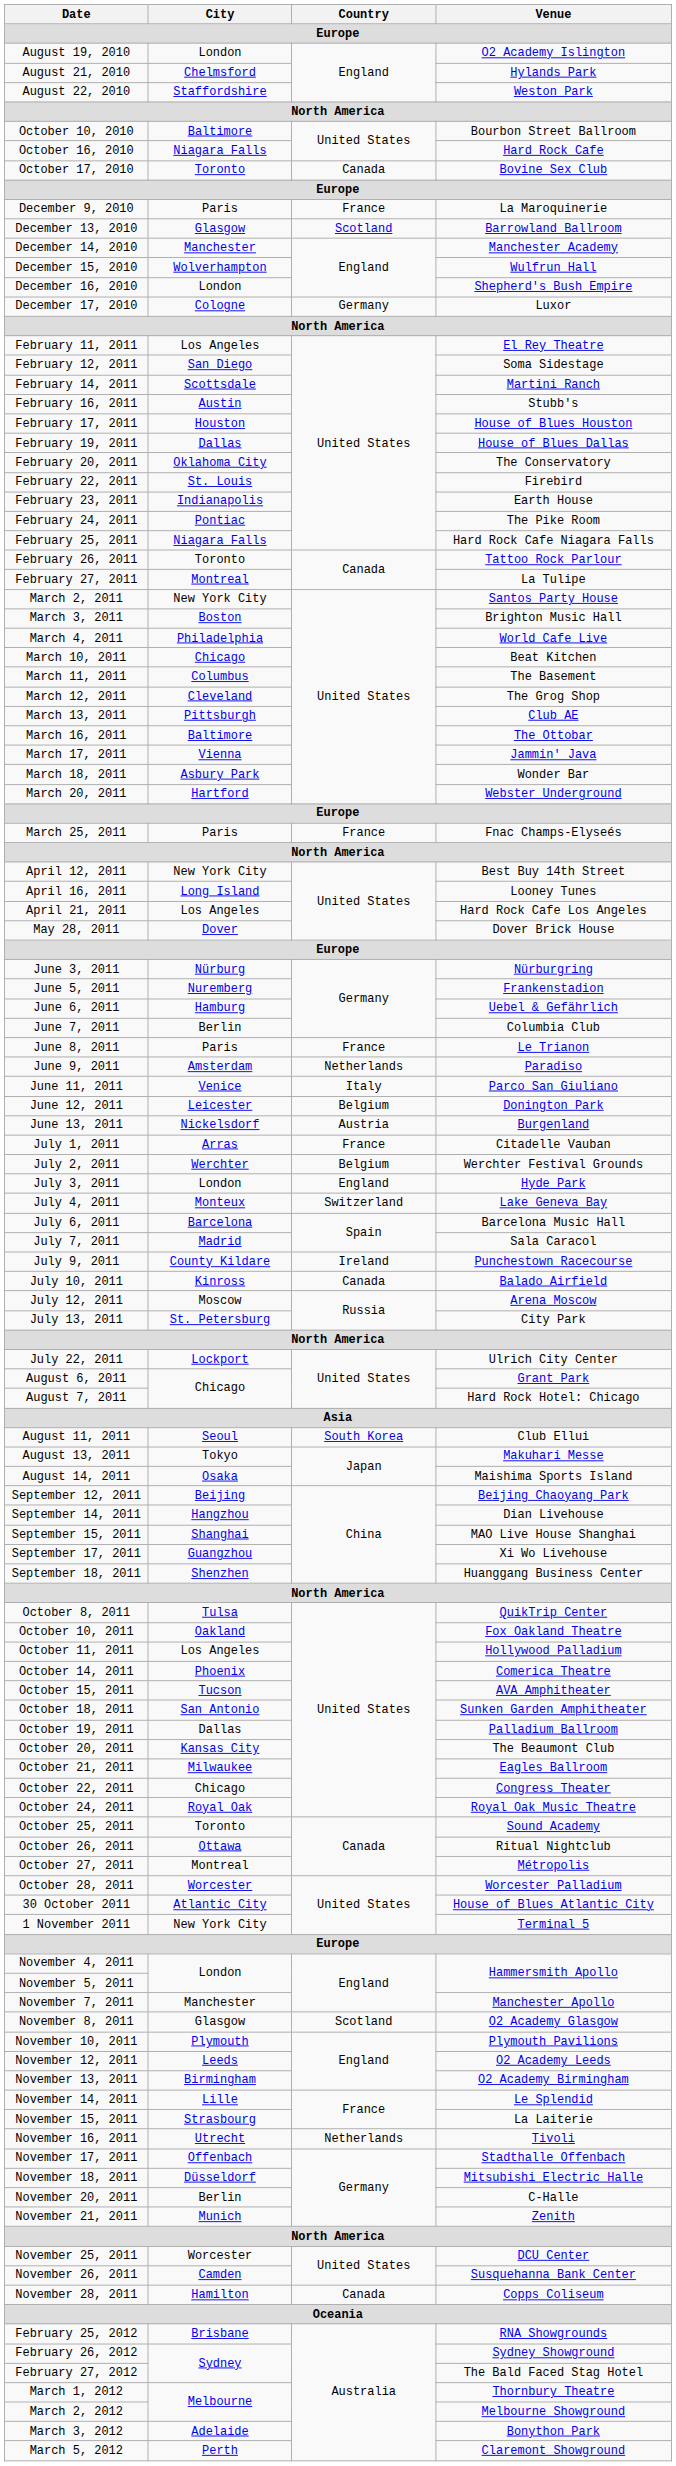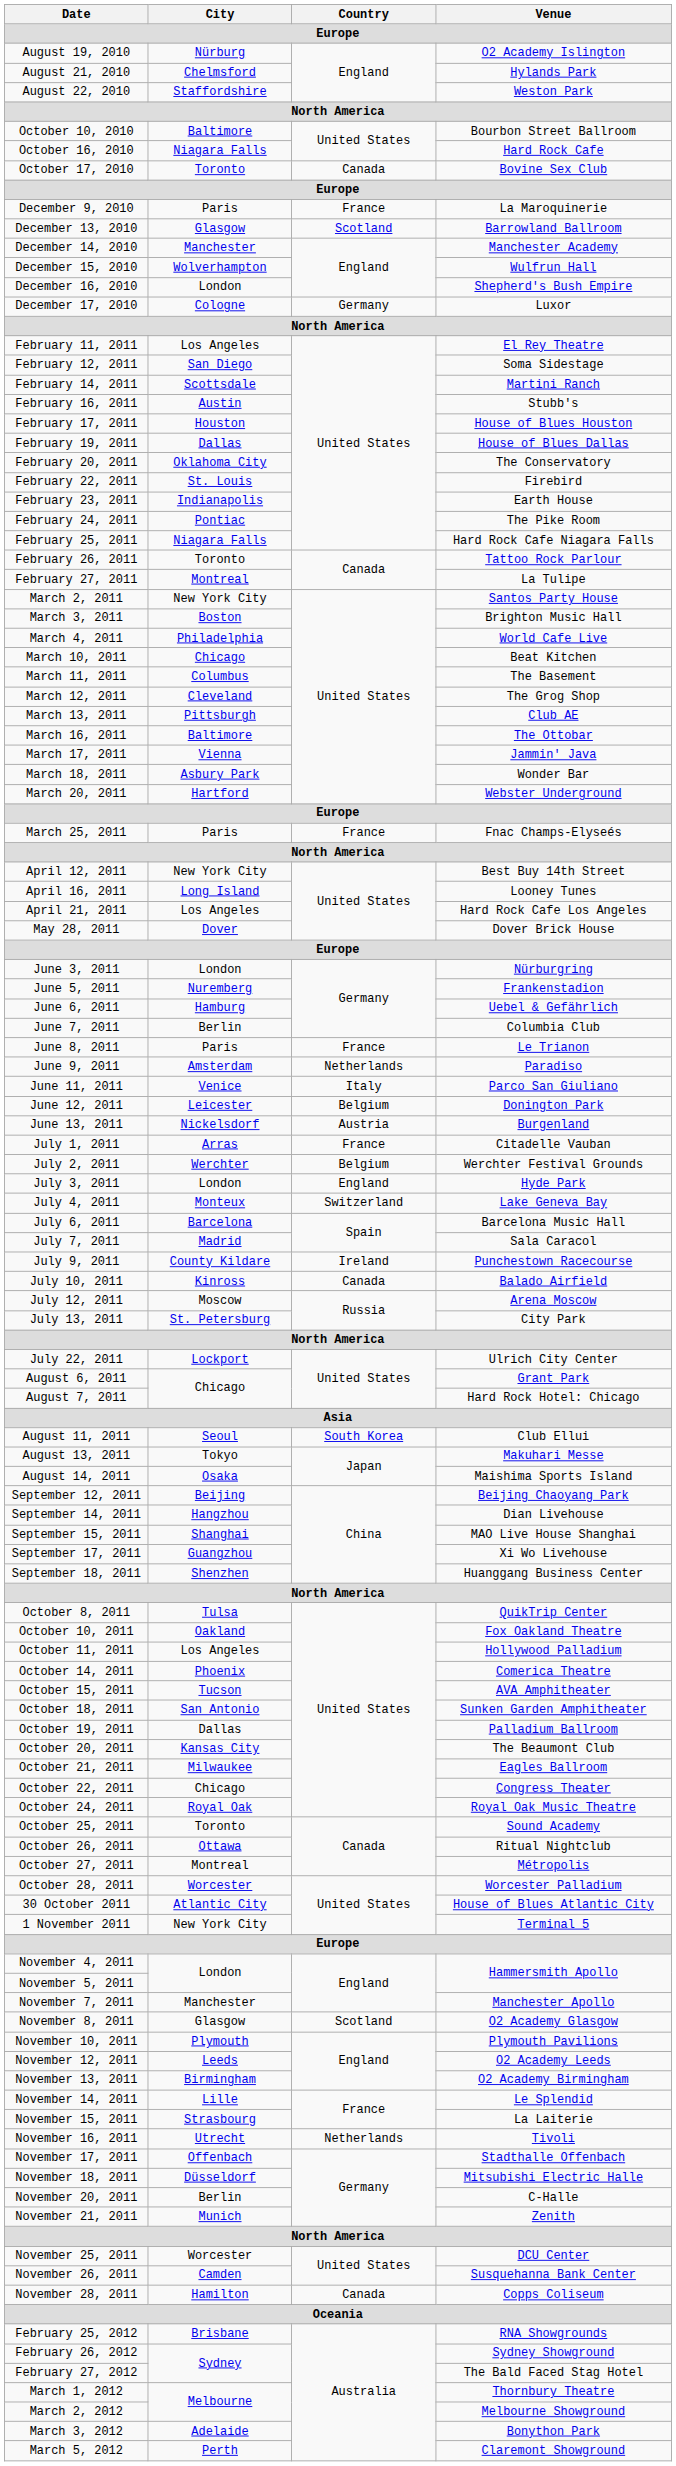 <table class="wikitable" style="text-align:center;">
 <tr>
 <th style="width:150px;">Date</th>
 <th style="width:150px;">City</th>
 <th style="width:150px;">Country</th>
 <th style="width:250px;">Venue</th>
 </tr>
 <tr style="background:#ddd;">
 <td colspan="4"><strong>Europe</strong></td>
 </tr>
 <tr>
 <td>August 19, 2010</td>
-<td>London</td>
+<td><a href='#'>Nürburg</a></td>
 <td rowspan="3">England</td>
 <td><a href='#'>O2 Academy Islington</a></td>
 </tr>
 <tr>
 <td>August 21, 2010</td>
 <td><a href='#'>Chelmsford</a></td>
 <td><a href='#'>Hylands Park</a></td>
 </tr>
 <tr>
 <td>August 22, 2010</td>
 <td><a href='#'>Staffordshire</a></td>
 <td><a href='#'>Weston Park</a></td>
 </tr>
 <tr style="background:#ddd;">
 <td colspan="4"><strong>North America</strong></td>
 </tr>
 <tr>
 <td>October 10, 2010</td>
 <td><a href='#'>Baltimore</a></td>
 <td rowspan="2">United States</td>
 <td>Bourbon Street Ballroom</td>
 </tr>
 <tr>
 <td>October 16, 2010</td>
 <td><a href='#'>Niagara Falls</a></td>
 <td><a href='#'>Hard Rock Cafe</a></td>
 </tr>
 <tr>
 <td>October 17, 2010</td>
 <td><a href='#'>Toronto</a></td>
 <td>Canada</td>
 <td><a href='#'>Bovine Sex Club</a></td>
 </tr>
 <tr style="background:#ddd;">
 <td colspan="4"><strong>Europe</strong></td>
 </tr>
 <tr>
 <td>December 9, 2010</td>
 <td>Paris</td>
 <td>France</td>
 <td>La Maroquinerie</td>
 </tr>
 <tr>
 <td>December 13, 2010</td>
 <td><a href='#'>Glasgow</a></td>
 <td><a href='#'>Scotland</a></td>
 <td><a href='#'>Barrowland Ballroom</a></td>
 </tr>
 <tr>
 <td>December 14, 2010</td>
 <td><a href='#'>Manchester</a></td>
 <td rowspan="3">England</td>
 <td><a href='#'>Manchester Academy</a></td>
 </tr>
 <tr>
 <td>December 15, 2010</td>
 <td><a href='#'>Wolverhampton</a></td>
 <td><a href='#'>Wulfrun Hall</a></td>
 </tr>
 <tr>
 <td>December 16, 2010</td>
 <td>London</td>
 <td><a href='#'>Shepherd's Bush Empire</a></td>
 </tr>
 <tr>
 <td>December 17, 2010</td>
 <td><a href='#'>Cologne</a></td>
 <td>Germany</td>
 <td>Luxor</td>
 </tr>
 <tr style="background:#ddd;">
 <td colspan="4"><strong>North America</strong></td>
 </tr>
 <tr>
 <td>February 11, 2011</td>
 <td>Los Angeles</td>
 <td rowspan="11">United States</td>
 <td><a href='#'>El Rey Theatre</a></td>
 </tr>
 <tr>
 <td>February 12, 2011</td>
 <td><a href='#'>San Diego</a></td>
 <td>Soma Sidestage</td>
 </tr>
 <tr>
 <td>February 14, 2011</td>
 <td><a href='#'>Scottsdale</a></td>
 <td><a href='#'>Martini Ranch</a></td>
 </tr>
 <tr>
 <td>February 16, 2011</td>
 <td><a href='#'>Austin</a></td>
 <td>Stubb's</td>
 </tr>
 <tr>
 <td>February 17, 2011</td>
 <td><a href='#'>Houston</a></td>
 <td><a href='#'>House of Blues Houston</a></td>
 </tr>
 <tr>
 <td>February 19, 2011</td>
 <td><a href='#'>Dallas</a></td>
 <td><a href='#'>House of Blues Dallas</a></td>
 </tr>
 <tr>
 <td>February 20, 2011</td>
 <td><a href='#'>Oklahoma City</a></td>
 <td>The Conservatory</td>
 </tr>
 <tr>
 <td>February 22, 2011</td>
 <td><a href='#'>St. Louis</a></td>
 <td>Firebird</td>
 </tr>
 <tr>
 <td>February 23, 2011</td>
 <td><a href='#'>Indianapolis</a></td>
 <td>Earth House</td>
 </tr>
 <tr>
 <td>February 24, 2011</td>
 <td><a href='#'>Pontiac</a></td>
 <td>The Pike Room</td>
 </tr>
 <tr>
 <td>February 25, 2011</td>
 <td><a href='#'>Niagara Falls</a></td>
 <td>Hard Rock Cafe Niagara Falls</td>
 </tr>
 <tr>
 <td>February 26, 2011</td>
 <td>Toronto</td>
 <td rowspan="2">Canada</td>
 <td><a href='#'>Tattoo Rock Parlour</a></td>
 </tr>
 <tr>
 <td>February 27, 2011</td>
 <td><a href='#'>Montreal</a></td>
 <td>La Tulipe</td>
 </tr>
 <tr>
 <td>March 2, 2011</td>
 <td>New York City</td>
 <td rowspan="11">United States</td>
 <td><a href='#'>Santos Party House</a></td>
 </tr>
 <tr>
 <td>March 3, 2011</td>
 <td><a href='#'>Boston</a></td>
 <td>Brighton Music Hall</td>
 </tr>
 <tr>
 <td>March 4, 2011</td>
 <td><a href='#'>Philadelphia</a></td>
 <td><a href='#'>World Cafe Live</a></td>
 </tr>
 <tr>
 <td>March 10, 2011</td>
 <td><a href='#'>Chicago</a></td>
 <td>Beat Kitchen</td>
 </tr>
 <tr>
 <td>March 11, 2011</td>
 <td><a href='#'>Columbus</a></td>
 <td>The Basement</td>
 </tr>
 <tr>
 <td>March 12, 2011</td>
 <td><a href='#'>Cleveland</a></td>
 <td>The Grog Shop</td>
 </tr>
 <tr>
 <td>March 13, 2011</td>
 <td><a href='#'>Pittsburgh</a></td>
 <td><a href='#'>Club AE</a></td>
 </tr>
 <tr>
 <td>March 16, 2011</td>
 <td><a href='#'>Baltimore</a></td>
 <td><a href='#'>The Ottobar</a></td>
 </tr>
 <tr>
 <td>March 17, 2011</td>
 <td><a href='#'>Vienna</a></td>
 <td><a href='#'>Jammin' Java</a></td>
 </tr>
 <tr>
 <td>March 18, 2011</td>
 <td><a href='#'>Asbury Park</a></td>
 <td>Wonder Bar</td>
 </tr>
 <tr>
 <td>March 20, 2011</td>
 <td><a href='#'>Hartford</a></td>
 <td><a href='#'>Webster Underground</a></td>
 </tr>
 <tr style="background:#ddd;">
 <td colspan="4"><strong>Europe</strong></td>
 </tr>
 <tr>
 <td>March 25, 2011</td>
 <td>Paris</td>
 <td>France</td>
 <td>Fnac Champs-Elyseés</td>
 </tr>
 <tr style="background:#ddd;">
 <td colspan="4"><strong>North America</strong></td>
 </tr>
 <tr>
 <td>April 12, 2011</td>
 <td>New York City</td>
 <td rowspan="4">United States</td>
 <td>Best Buy 14th Street</td>
 </tr>
 <tr>
 <td>April 16, 2011</td>
 <td><a href='#'>Long Island</a></td>
 <td>Looney Tunes</td>
 </tr>
 <tr>
 <td>April 21, 2011</td>
 <td>Los Angeles</td>
 <td>Hard Rock Cafe Los Angeles</td>
 </tr>
 <tr>
 <td>May 28, 2011</td>
 <td><a href='#'>Dover</a></td>
 <td>Dover Brick House</td>
 </tr>
 <tr style="background:#ddd;">
 <td colspan="4"><strong>Europe</strong></td>
 </tr>
 <tr>
 <td>June 3, 2011</td>
-<td><a href='#'>Nürburg</a></td>
+<td>London</td>
 <td rowspan="4">Germany</td>
 <td><a href='#'>Nürburgring</a></td>
 </tr>
 <tr>
 <td>June 5, 2011</td>
 <td><a href='#'>Nuremberg</a></td>
 <td><a href='#'>Frankenstadion</a></td>
 </tr>
 <tr>
 <td>June 6, 2011</td>
 <td><a href='#'>Hamburg</a></td>
 <td><a href='#'>Uebel & Gefährlich</a></td>
 </tr>
 <tr>
 <td>June 7, 2011</td>
 <td>Berlin</td>
 <td>Columbia Club</td>
 </tr>
 <tr>
 <td>June 8, 2011</td>
 <td>Paris</td>
 <td>France</td>
 <td><a href='#'>Le Trianon</a></td>
 </tr>
 <tr>
 <td>June 9, 2011</td>
 <td><a href='#'>Amsterdam</a></td>
 <td>Netherlands</td>
 <td><a href='#'>Paradiso</a></td>
 </tr>
 <tr>
 <td>June 11, 2011</td>
 <td><a href='#'>Venice</a></td>
 <td>Italy</td>
 <td><a href='#'>Parco San Giuliano</a></td>
 </tr>
 <tr>
 <td>June 12, 2011</td>
 <td><a href='#'>Leicester</a></td>
 <td>Belgium</td>
 <td><a href='#'>Donington Park</a></td>
 </tr>
 <tr>
 <td>June 13, 2011</td>
 <td><a href='#'>Nickelsdorf</a></td>
 <td>Austria</td>
 <td><a href='#'>Burgenland</a></td>
 </tr>
 <tr>
 <td>July 1, 2011</td>
 <td><a href='#'>Arras</a></td>
 <td>France</td>
 <td>Citadelle Vauban</td>
 </tr>
 <tr>
 <td>July 2, 2011</td>
 <td><a href='#'>Werchter</a></td>
 <td>Belgium</td>
 <td>Werchter Festival Grounds</td>
 </tr>
 <tr>
 <td>July 3, 2011</td>
 <td>London</td>
 <td>England</td>
 <td><a href='#'>Hyde Park</a></td>
 </tr>
 <tr>
 <td>July 4, 2011</td>
 <td><a href='#'>Monteux</a></td>
 <td>Switzerland</td>
 <td><a href='#'>Lake Geneva Bay</a></td>
 </tr>
 <tr>
 <td>July 6, 2011</td>
 <td><a href='#'>Barcelona</a></td>
 <td rowspan="2">Spain</td>
 <td>Barcelona Music Hall</td>
 </tr>
 <tr>
 <td>July 7, 2011</td>
 <td><a href='#'>Madrid</a></td>
 <td>Sala Caracol</td>
 </tr>
 <tr>
 <td>July 9, 2011</td>
 <td><a href='#'>County Kildare</a></td>
 <td>Ireland</td>
 <td><a href='#'>Punchestown Racecourse</a></td>
 </tr>
 <tr>
 <td>July 10, 2011</td>
 <td><a href='#'>Kinross</a></td>
 <td>Canada</td>
 <td><a href='#'>Balado Airfield</a></td>
 </tr>
 <tr>
 <td>July 12, 2011</td>
 <td>Moscow</td>
 <td rowspan="2">Russia</td>
 <td><a href='#'>Arena Moscow</a></td>
 </tr>
 <tr>
 <td>July 13, 2011</td>
 <td><a href='#'>St. Petersburg</a></td>
 <td>City Park</td>
 </tr>
 <tr style="background:#ddd;">
 <td colspan="4"><strong>North America</strong></td>
 </tr>
 <tr>
 <td>July 22, 2011</td>
 <td><a href='#'>Lockport</a></td>
 <td rowspan="3">United States</td>
 <td>Ulrich City Center</td>
 </tr>
 <tr>
 <td>August 6, 2011</td>
 <td rowspan="2">Chicago</td>
 <td><a href='#'>Grant Park</a></td>
 </tr>
 <tr>
 <td>August 7, 2011</td>
 <td>Hard Rock Hotel: Chicago</td>
 </tr>
 <tr style="background:#ddd;">
 <td colspan="4"><strong>Asia</strong></td>
 </tr>
 <tr>
 <td>August 11, 2011</td>
 <td><a href='#'>Seoul</a></td>
 <td><a href='#'>South Korea</a></td>
 <td>Club Ellui</td>
 </tr>
 <tr>
 <td>August 13, 2011</td>
 <td>Tokyo</td>
 <td rowspan="2">Japan</td>
 <td><a href='#'>Makuhari Messe</a></td>
 </tr>
 <tr>
 <td>August 14, 2011</td>
 <td><a href='#'>Osaka</a></td>
 <td>Maishima Sports Island</td>
 </tr>
 <tr>
 <td>September 12, 2011</td>
 <td><a href='#'>Beijing</a></td>
 <td rowspan="5">China</td>
 <td><a href='#'>Beijing Chaoyang Park</a></td>
 </tr>
 <tr>
 <td>September 14, 2011</td>
 <td><a href='#'>Hangzhou</a></td>
 <td>Dian Livehouse</td>
 </tr>
 <tr>
 <td>September 15, 2011</td>
 <td><a href='#'>Shanghai</a></td>
 <td>MAO Live House Shanghai</td>
 </tr>
 <tr>
 <td>September 17, 2011</td>
 <td><a href='#'>Guangzhou</a></td>
 <td>Xi Wo Livehouse</td>
 </tr>
 <tr>
 <td>September 18, 2011</td>
 <td><a href='#'>Shenzhen</a></td>
 <td>Huanggang Business Center</td>
 </tr>
 <tr style="background:#ddd;">
 <td colspan="4"><strong>North America</strong></td>
 </tr>
 <tr>
 <td>October 8, 2011</td>
 <td><a href='#'>Tulsa</a></td>
 <td rowspan="11">United States</td>
 <td><a href='#'>QuikTrip Center</a></td>
 </tr>
 <tr>
 <td>October 10, 2011</td>
 <td><a href='#'>Oakland</a></td>
 <td><a href='#'>Fox Oakland Theatre</a></td>
 </tr>
 <tr>
 <td>October 11, 2011</td>
 <td>Los Angeles</td>
 <td><a href='#'>Hollywood Palladium</a></td>
 </tr>
 <tr>
 <td>October 14, 2011</td>
 <td><a href='#'>Phoenix</a></td>
 <td><a href='#'>Comerica Theatre</a></td>
 </tr>
 <tr>
 <td>October 15, 2011</td>
 <td><a href='#'>Tucson</a></td>
 <td><a href='#'>AVA Amphitheater</a></td>
 </tr>
 <tr>
 <td>October 18, 2011</td>
 <td><a href='#'>San Antonio</a></td>
 <td><a href='#'>Sunken Garden Amphitheater</a></td>
 </tr>
 <tr>
 <td>October 19, 2011</td>
 <td>Dallas</td>
 <td><a href='#'>Palladium Ballroom</a></td>
 </tr>
 <tr>
 <td>October 20, 2011</td>
 <td><a href='#'>Kansas City</a></td>
 <td>The Beaumont Club</td>
 </tr>
 <tr>
 <td>October 21, 2011</td>
 <td><a href='#'>Milwaukee</a></td>
 <td><a href='#'>Eagles Ballroom</a></td>
 </tr>
 <tr>
 <td>October 22, 2011</td>
 <td>Chicago</td>
 <td><a href='#'>Congress Theater</a></td>
 </tr>
 <tr>
 <td>October 24, 2011</td>
 <td><a href='#'>Royal Oak</a></td>
 <td><a href='#'>Royal Oak Music Theatre</a></td>
 </tr>
 <tr>
 <td>October 25, 2011</td>
 <td>Toronto</td>
 <td rowspan="3">Canada</td>
 <td><a href='#'>Sound Academy</a></td>
 </tr>
 <tr>
 <td>October 26, 2011</td>
 <td><a href='#'>Ottawa</a></td>
 <td>Ritual Nightclub</td>
 </tr>
 <tr>
 <td>October 27, 2011</td>
 <td>Montreal</td>
 <td><a href='#'>Métropolis</a></td>
 </tr>
 <tr>
 <td>October 28, 2011</td>
 <td><a href='#'>Worcester</a></td>
 <td rowspan="3">United States</td>
 <td><a href='#'>Worcester Palladium</a></td>
 </tr>
 <tr>
 <td>30 October 2011</td>
 <td><a href='#'>Atlantic City</a></td>
 <td><a href='#'>House of Blues Atlantic City</a></td>
 </tr>
 <tr>
 <td>1 November 2011</td>
 <td>New York City</td>
 <td><a href='#'>Terminal 5</a></td>
 </tr>
 <tr style="background:#ddd;">
 <td colspan="4"><strong>Europe</strong></td>
 </tr>
 <tr>
 <td>November 4, 2011</td>
 <td rowspan="2">London</td>
 <td rowspan="3">England</td>
 <td rowspan="2"><a href='#'>Hammersmith Apollo</a></td>
 </tr>
 <tr>
 <td>November 5, 2011</td>
 </tr>
 <tr>
 <td>November 7, 2011</td>
 <td>Manchester</td>
 <td><a href='#'>Manchester Apollo</a></td>
 </tr>
 <tr>
 <td>November 8, 2011</td>
 <td>Glasgow</td>
 <td>Scotland</td>
 <td><a href='#'>O2 Academy Glasgow</a></td>
 </tr>
 <tr>
 <td>November 10, 2011</td>
 <td><a href='#'>Plymouth</a></td>
 <td rowspan="3">England</td>
 <td><a href='#'>Plymouth Pavilions</a></td>
 </tr>
 <tr>
 <td>November 12, 2011</td>
 <td><a href='#'>Leeds</a></td>
 <td><a href='#'>O2 Academy Leeds</a></td>
 </tr>
 <tr>
 <td>November 13, 2011</td>
 <td><a href='#'>Birmingham</a></td>
 <td><a href='#'>O2 Academy Birmingham</a></td>
 </tr>
 <tr>
 <td>November 14, 2011</td>
 <td><a href='#'>Lille</a></td>
 <td rowspan="2">France</td>
 <td><a href='#'>Le Splendid</a></td>
 </tr>
 <tr>
 <td>November 15, 2011</td>
 <td><a href='#'>Strasbourg</a></td>
 <td>La Laiterie</td>
 </tr>
 <tr>
 <td>November 16, 2011</td>
 <td><a href='#'>Utrecht</a></td>
 <td>Netherlands</td>
 <td><a href='#'>Tivoli</a></td>
 </tr>
 <tr>
 <td>November 17, 2011</td>
 <td><a href='#'>Offenbach</a></td>
 <td rowspan="4">Germany</td>
 <td><a href='#'>Stadthalle Offenbach</a></td>
 </tr>
 <tr>
 <td>November 18, 2011</td>
 <td><a href='#'>Düsseldorf</a></td>
 <td><a href='#'>Mitsubishi Electric Halle</a></td>
 </tr>
 <tr>
 <td>November 20, 2011</td>
 <td>Berlin</td>
 <td>C-Halle</td>
 </tr>
 <tr>
 <td>November 21, 2011</td>
 <td><a href='#'>Munich</a></td>
 <td><a href='#'>Zenith</a></td>
 </tr>
 <tr style="background:#ddd;">
 <td colspan="4"><strong>North America</strong></td>
 </tr>
 <tr>
 <td>November 25, 2011</td>
 <td>Worcester</td>
 <td rowspan="2">United States</td>
 <td><a href='#'>DCU Center</a></td>
 </tr>
 <tr>
 <td>November 26, 2011</td>
 <td><a href='#'>Camden</a></td>
 <td><a href='#'>Susquehanna Bank Center</a></td>
 </tr>
 <tr>
 <td>November 28, 2011</td>
 <td><a href='#'>Hamilton</a></td>
 <td>Canada</td>
 <td><a href='#'>Copps Coliseum</a></td>
 </tr>
 <tr style="background:#ddd;">
 <td colspan="4"><strong>Oceania</strong></td>
 </tr>
 <tr>
 <td>February 25, 2012</td>
 <td><a href='#'>Brisbane</a></td>
 <td rowspan="7">Australia</td>
 <td><a href='#'>RNA Showgrounds</a></td>
 </tr>
 <tr>
 <td>February 26, 2012</td>
 <td rowspan="2"><a href='#'>Sydney</a></td>
 <td><a href='#'>Sydney Showground</a></td>
 </tr>
 <tr>
 <td>February 27, 2012</td>
 <td>The Bald Faced Stag Hotel</td>
 </tr>
 <tr>
 <td>March 1, 2012</td>
 <td rowspan="2"><a href='#'>Melbourne</a></td>
 <td><a href='#'>Thornbury Theatre</a></td>
 </tr>
 <tr>
 <td>March 2, 2012</td>
 <td><a href='#'>Melbourne Showground</a></td>
 </tr>
 <tr>
 <td>March 3, 2012</td>
 <td><a href='#'>Adelaide</a></td>
 <td><a href='#'>Bonython Park</a></td>
 </tr>
 <tr>
 <td>March 5, 2012</td>
 <td><a href='#'>Perth</a></td>
 <td><a href='#'>Claremont Showground</a></td>
 </tr>
 </table>
